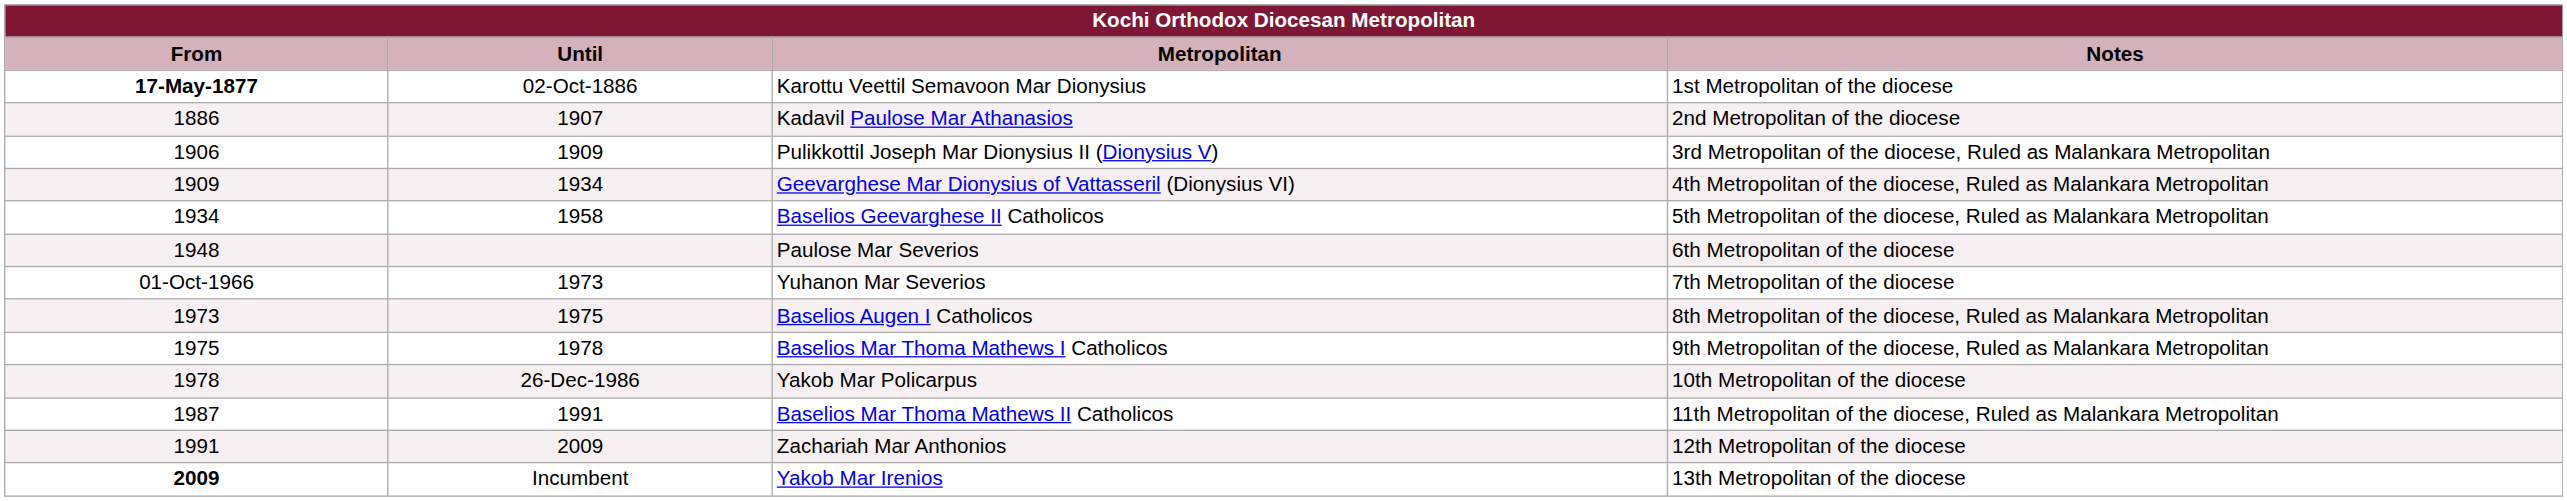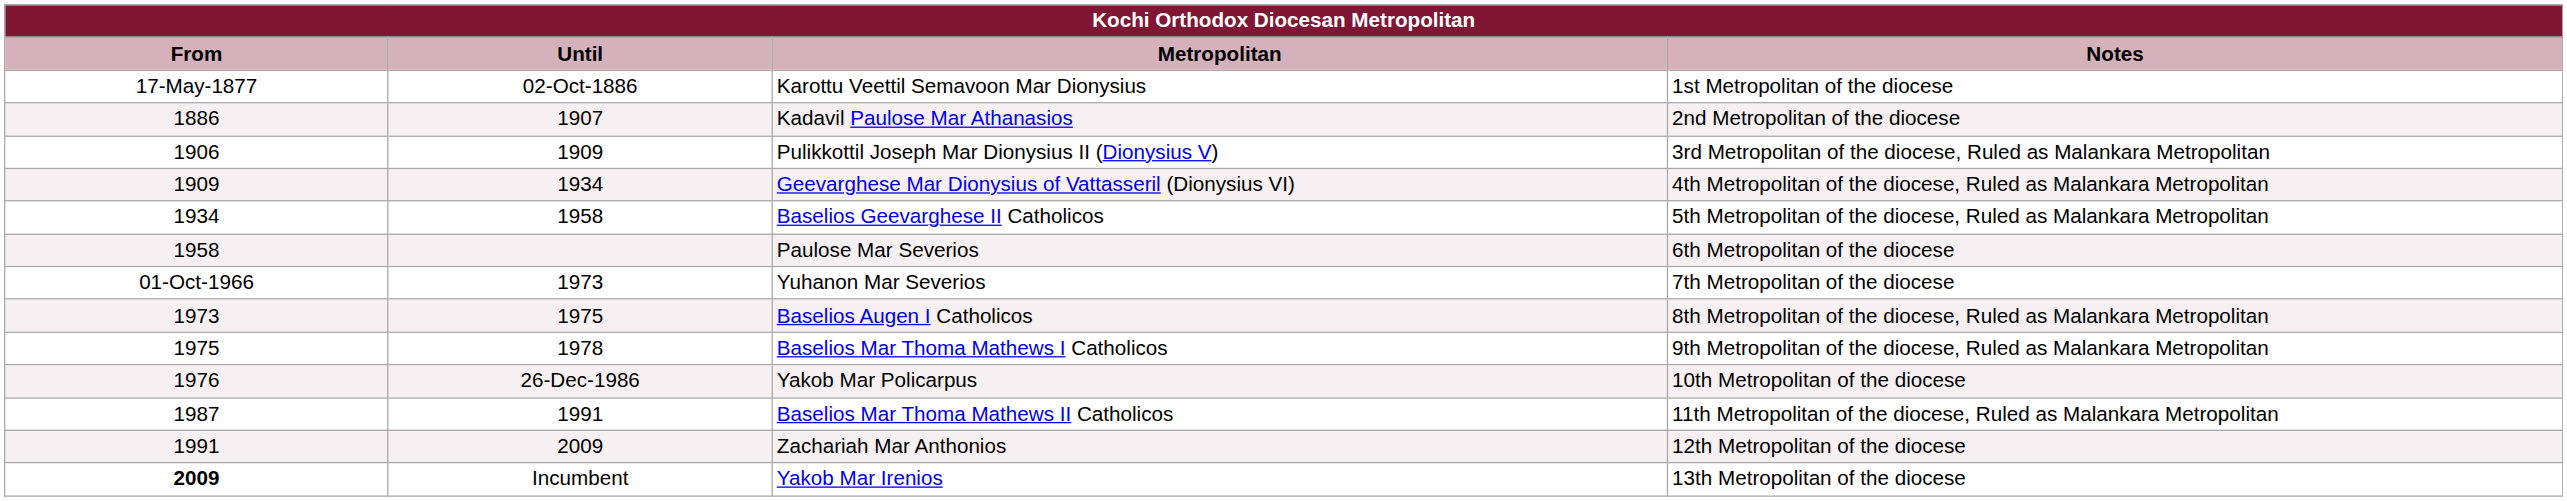 <table class="wikitable" style="width: 100%;">
 <tr>
 <th colspan="4" style="background-color: #7F1734; color: white;">Kochi Orthodox Diocesan Metropolitan</th>
 </tr>
 <tr>
 <th style="background-color: #D4B1BB; width: 15%;">From</th>
 <th style="background-color: #D4B1BB; width: 15%;">Until</th>
 <th style="background-color: #D4B1BB; width: 35%;">Metropolitan</th>
 <th style="background-color: #D4B1BB; width: 35%;">Notes</th>
 </tr>
 <tr valign="top" style="background-color: white;">
-<td style="text-align: center;"><strong>17-May-1877</strong></td>
+<td style="text-align: center;">17-May-1877</td>
 <td style="text-align: center;">02-Oct-1886</td>
 <td>Karottu Veettil Semavoon Mar Dionysius</td>
 <td>1st Metropolitan of  the diocese</td>
 </tr>
 <tr valign="top" style="background-color: #F7F0F2;">
 <td style="text-align: center;">1886</td>
 <td style="text-align: center;">1907</td>
 <td>Kadavil <a href='#'>Paulose Mar Athanasios</a></td>
 <td>2nd Metropolitan of  the diocese</td>
 </tr>
 <tr valign="top" style="background-color: white;">
 <td style="text-align: center;">1906</td>
 <td style="text-align: center;">1909</td>
 <td>Pulikkottil Joseph Mar Dionysius II (<a href='#'>Dionysius V</a>)</td>
 <td>3rd Metropolitan of  the diocese, Ruled as Malankara Metropolitan</td>
 </tr>
 <tr valign="top" style="background-color: #F7F0F2;">
 <td style="text-align: center;">1909</td>
 <td style="text-align: center;">1934</td>
 <td><a href='#'>Geevarghese Mar Dionysius of Vattasseril</a> (Dionysius VI)</td>
 <td>4th Metropolitan of  the diocese, Ruled as Malankara Metropolitan</td>
 </tr>
 <tr valign="top" style="background-color: white;">
 <td style="text-align: center;">1934</td>
 <td style="text-align: center;">1958</td>
 <td><a href='#'>Baselios Geevarghese II</a> Catholicos</td>
 <td>5th Metropolitan of  the diocese, Ruled as Malankara Metropolitan</td>
 </tr>
 <tr valign="top" style="background-color: #F7F0F2;">
-<td style="text-align: center;">1948</td>
+<td style="text-align: center;">1958</td>
 <td style="text-align: center;"></td>
 <td>Paulose Mar Severios</td>
 <td>6th Metropolitan of  the diocese</td>
 </tr>
 <tr valign="top" style="background-color: white;">
 <td style="text-align: center;">01-Oct-1966</td>
 <td style="text-align: center;">1973</td>
 <td>Yuhanon Mar Severios</td>
 <td>7th Metropolitan of  the diocese</td>
 </tr>
 <tr valign="top" style="background-color: #F7F0F2;">
 <td style="text-align: center;">1973</td>
 <td style="text-align: center;">1975</td>
 <td><a href='#'>Baselios Augen I</a> Catholicos</td>
 <td>8th Metropolitan of  the diocese, Ruled as Malankara Metropolitan</td>
 </tr>
 <tr valign="top" style="background-color: white;">
 <td style="text-align: center;">1975</td>
 <td style="text-align: center;">1978</td>
 <td><a href='#'>Baselios Mar Thoma Mathews I</a> Catholicos</td>
 <td>9th Metropolitan of  the diocese, Ruled as Malankara Metropolitan</td>
 </tr>
 <tr valign="top" style="background-color: #F7F0F2;">
-<td style="text-align: center;">1978</td>
+<td style="text-align: center;">1976</td>
 <td style="text-align: center;">26-Dec-1986</td>
 <td>Yakob Mar Policarpus</td>
 <td>10th Metropolitan of  the diocese</td>
 </tr>
 <tr valign="top" style="background-color: white;">
 <td style="text-align: center;">1987</td>
 <td style="text-align: center;">1991</td>
 <td><a href='#'>Baselios Mar Thoma Mathews II</a> Catholicos</td>
 <td>11th Metropolitan of  the diocese, Ruled as Malankara Metropolitan</td>
 </tr>
 <tr valign="top" style="background-color: #F7F0F2;">
 <td style="text-align: center;">1991</td>
 <td style="text-align: center;">2009</td>
 <td>Zachariah Mar Anthonios</td>
 <td>12th Metropolitan of  the diocese</td>
 </tr>
 <tr valign="top" style="background-color: white;">
 <td style="text-align: center;"><strong>2009</strong></td>
 <td style="text-align: center;">Incumbent</td>
 <td><a href='#'>Yakob Mar Irenios</a></td>
 <td>13th Metropolitan of  the diocese</td>
 </tr>
 </table>
